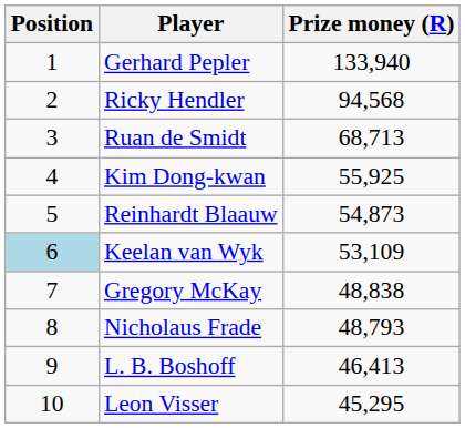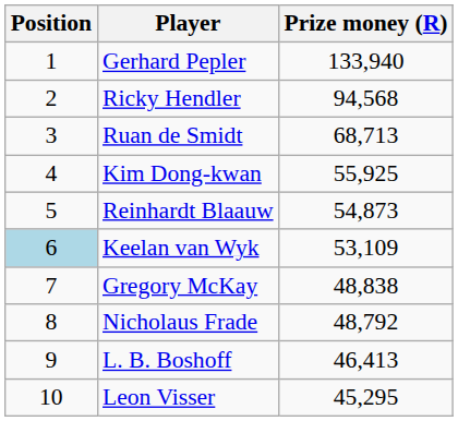 <table class=wikitable>
 <tr>
 <th>Position</th>
 <th>Player</th>
 <th>Prize money (<a href='#'>R</a>)</th>
 </tr>
 <tr>
 <td align=center>1</td>
 <td> <a href='#'>Gerhard Pepler</a></td>
 <td align=center>133,940</td>
 </tr>
 <tr>
 <td align=center>2</td>
 <td> <a href='#'>Ricky Hendler</a></td>
 <td align=center>94,568</td>
 </tr>
 <tr>
 <td align=center>3</td>
 <td> <a href='#'>Ruan de Smidt</a></td>
 <td align=center>68,713</td>
 </tr>
 <tr>
 <td align=center>4</td>
 <td> <a href='#'>Kim Dong-kwan</a></td>
 <td align=center>55,925</td>
 </tr>
 <tr>
 <td align=center>5</td>
 <td> <a href='#'>Reinhardt Blaauw</a></td>
 <td align=center>54,873</td>
 </tr>
 <tr>
 <td align=center style="background: lightblue;">6</td>
 <td> <a href='#'>Keelan van Wyk</a></td>
 <td align=center>53,109</td>
 </tr>
 <tr>
 <td align=center>7</td>
 <td> <a href='#'>Gregory McKay</a></td>
 <td align=center>48,838</td>
 </tr>
 <tr>
 <td align=center>8</td>
 <td> <a href='#'>Nicholaus Frade</a></td>
-<td align=center>48,793</td>
+<td align=center>48,792</td>
 </tr>
 <tr>
 <td align=center>9</td>
 <td> <a href='#'>L. B. Boshoff</a></td>
 <td align=center>46,413</td>
 </tr>
 <tr>
 <td align=center>10</td>
 <td> <a href='#'>Leon Visser</a></td>
 <td align=center>45,295</td>
 </tr>
 </table>
